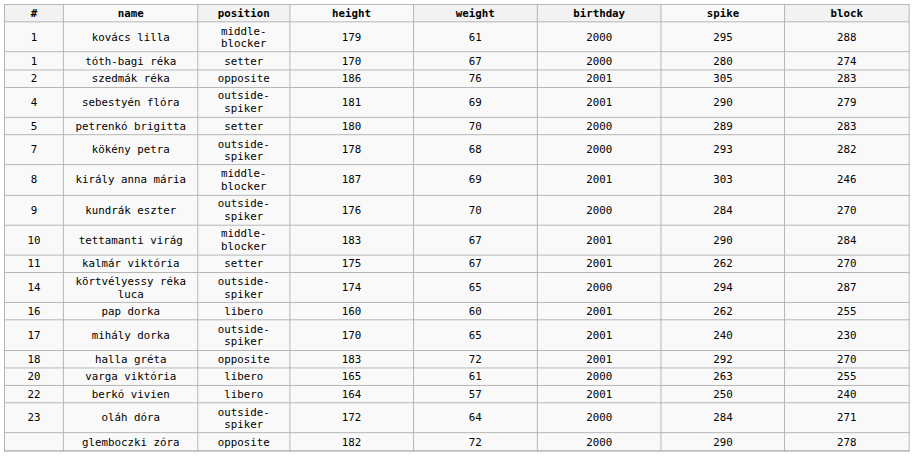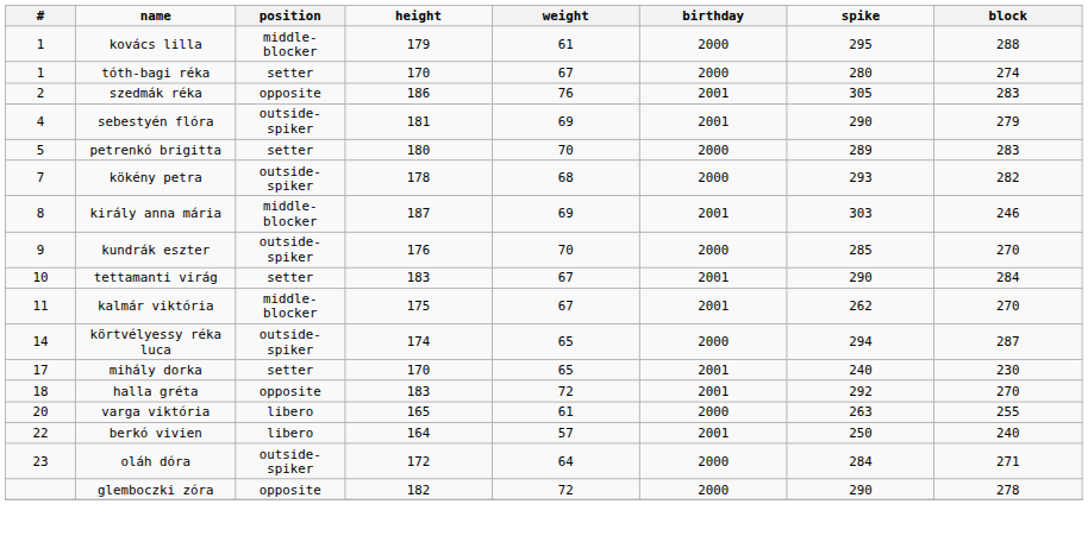 <table class="wikitable sortable" style="text-align:center;">
 <tr>
 <th style="width:5em">#</th>
 <td style="width:12em"><strong>name</strong></td>
 <th style="width:8em"><strong>position</strong></th>
 <td style="width:11em"><strong>height</strong></td>
 <th style="width:11em"><strong>weight</strong></th>
 <th style="width:11em"><strong>birthday</strong></th>
 <td style="width:11em"><strong>spike</strong></td>
 <th style="width:11em"><strong>block</strong></th>
 </tr>
 <tr>
 <td>1</td>
 <td>kovács lilla</td>
 <td>middle-blocker</td>
 <td>179</td>
 <td>61</td>
 <td>2000</td>
 <td>295</td>
 <td>288</td>
 </tr>
 <tr>
 <td>1</td>
 <td>tóth-bagi réka</td>
 <td>setter</td>
 <td>170</td>
 <td>67</td>
 <td>2000</td>
 <td>280</td>
 <td>274</td>
 </tr>
 <tr>
 <td>2</td>
 <td>szedmák réka</td>
 <td>opposite</td>
 <td>186</td>
 <td>76</td>
 <td>2001</td>
 <td>305</td>
 <td>283</td>
 </tr>
 <tr>
 <td>4</td>
 <td>sebestyén flóra</td>
 <td>outside-spiker</td>
 <td>181</td>
 <td>69</td>
 <td>2001</td>
 <td>290</td>
 <td>279</td>
 </tr>
 <tr>
 <td>5</td>
 <td>petrenkó brigitta</td>
 <td>setter</td>
 <td>180</td>
 <td>70</td>
 <td>2000</td>
 <td>289</td>
 <td>283</td>
 </tr>
 <tr>
 <td>7</td>
 <td>kökény petra</td>
 <td>outside-spiker</td>
 <td>178</td>
 <td>68</td>
 <td>2000</td>
 <td>293</td>
 <td>282</td>
 </tr>
 <tr>
 <td>8</td>
 <td>király anna mária</td>
 <td>middle-blocker</td>
 <td>187</td>
 <td>69</td>
 <td>2001</td>
 <td>303</td>
 <td>246</td>
 </tr>
 <tr>
 <td>9</td>
 <td>kundrák eszter</td>
 <td>outside-spiker</td>
 <td>176</td>
 <td>70</td>
 <td>2000</td>
-<td>284</td>
+<td>285</td>
 <td>270</td>
 </tr>
 <tr>
 <td>10</td>
 <td>tettamanti virág</td>
-<td>middle-blocker</td>
+<td>setter</td>
 <td>183</td>
 <td>67</td>
 <td>2001</td>
 <td>290</td>
 <td>284</td>
 </tr>
 <tr>
 <td>11</td>
 <td>kalmár viktória</td>
-<td>setter</td>
+<td>middle-blocker</td>
 <td>175</td>
 <td>67</td>
 <td>2001</td>
 <td>262</td>
 <td>270</td>
 </tr>
 <tr>
 <td>14</td>
 <td>körtvélyessy réka luca</td>
 <td>outside-spiker</td>
 <td>174</td>
 <td>65</td>
 <td>2000</td>
 <td>294</td>
 <td>287</td>
 </tr>
 <tr>
-<td>16</td>
-<td>pap dorka</td>
-<td>libero</td>
-<td>160</td>
-<td>60</td>
-<td>2001</td>
-<td>262</td>
-<td>255</td>
-</tr>
-<tr>
 <td>17</td>
 <td>mihály dorka</td>
-<td>outside-spiker</td>
+<td>setter</td>
 <td>170</td>
 <td>65</td>
 <td>2001</td>
 <td>240</td>
 <td>230</td>
 </tr>
 <tr>
 <td>18</td>
 <td>halla gréta</td>
 <td>opposite</td>
 <td>183</td>
 <td>72</td>
 <td>2001</td>
 <td>292</td>
 <td>270</td>
 </tr>
 <tr>
 <td>20</td>
 <td>varga viktória</td>
 <td>libero</td>
 <td>165</td>
 <td>61</td>
 <td>2000</td>
 <td>263</td>
 <td>255</td>
 </tr>
 <tr>
 <td>22</td>
 <td>berkó vivien</td>
 <td>libero</td>
 <td>164</td>
 <td>57</td>
 <td>2001</td>
 <td>250</td>
 <td>240</td>
 </tr>
 <tr>
 <td>23</td>
 <td>oláh dóra</td>
 <td>outside-spiker</td>
 <td>172</td>
 <td>64</td>
 <td>2000</td>
 <td>284</td>
 <td>271</td>
 </tr>
 <tr>
 <td></td>
 <td>glemboczki zóra</td>
 <td>opposite</td>
 <td>182</td>
 <td>72</td>
 <td>2000</td>
 <td>290</td>
 <td>278</td>
 </tr>
 <tr>
 </tr>
 </table>
